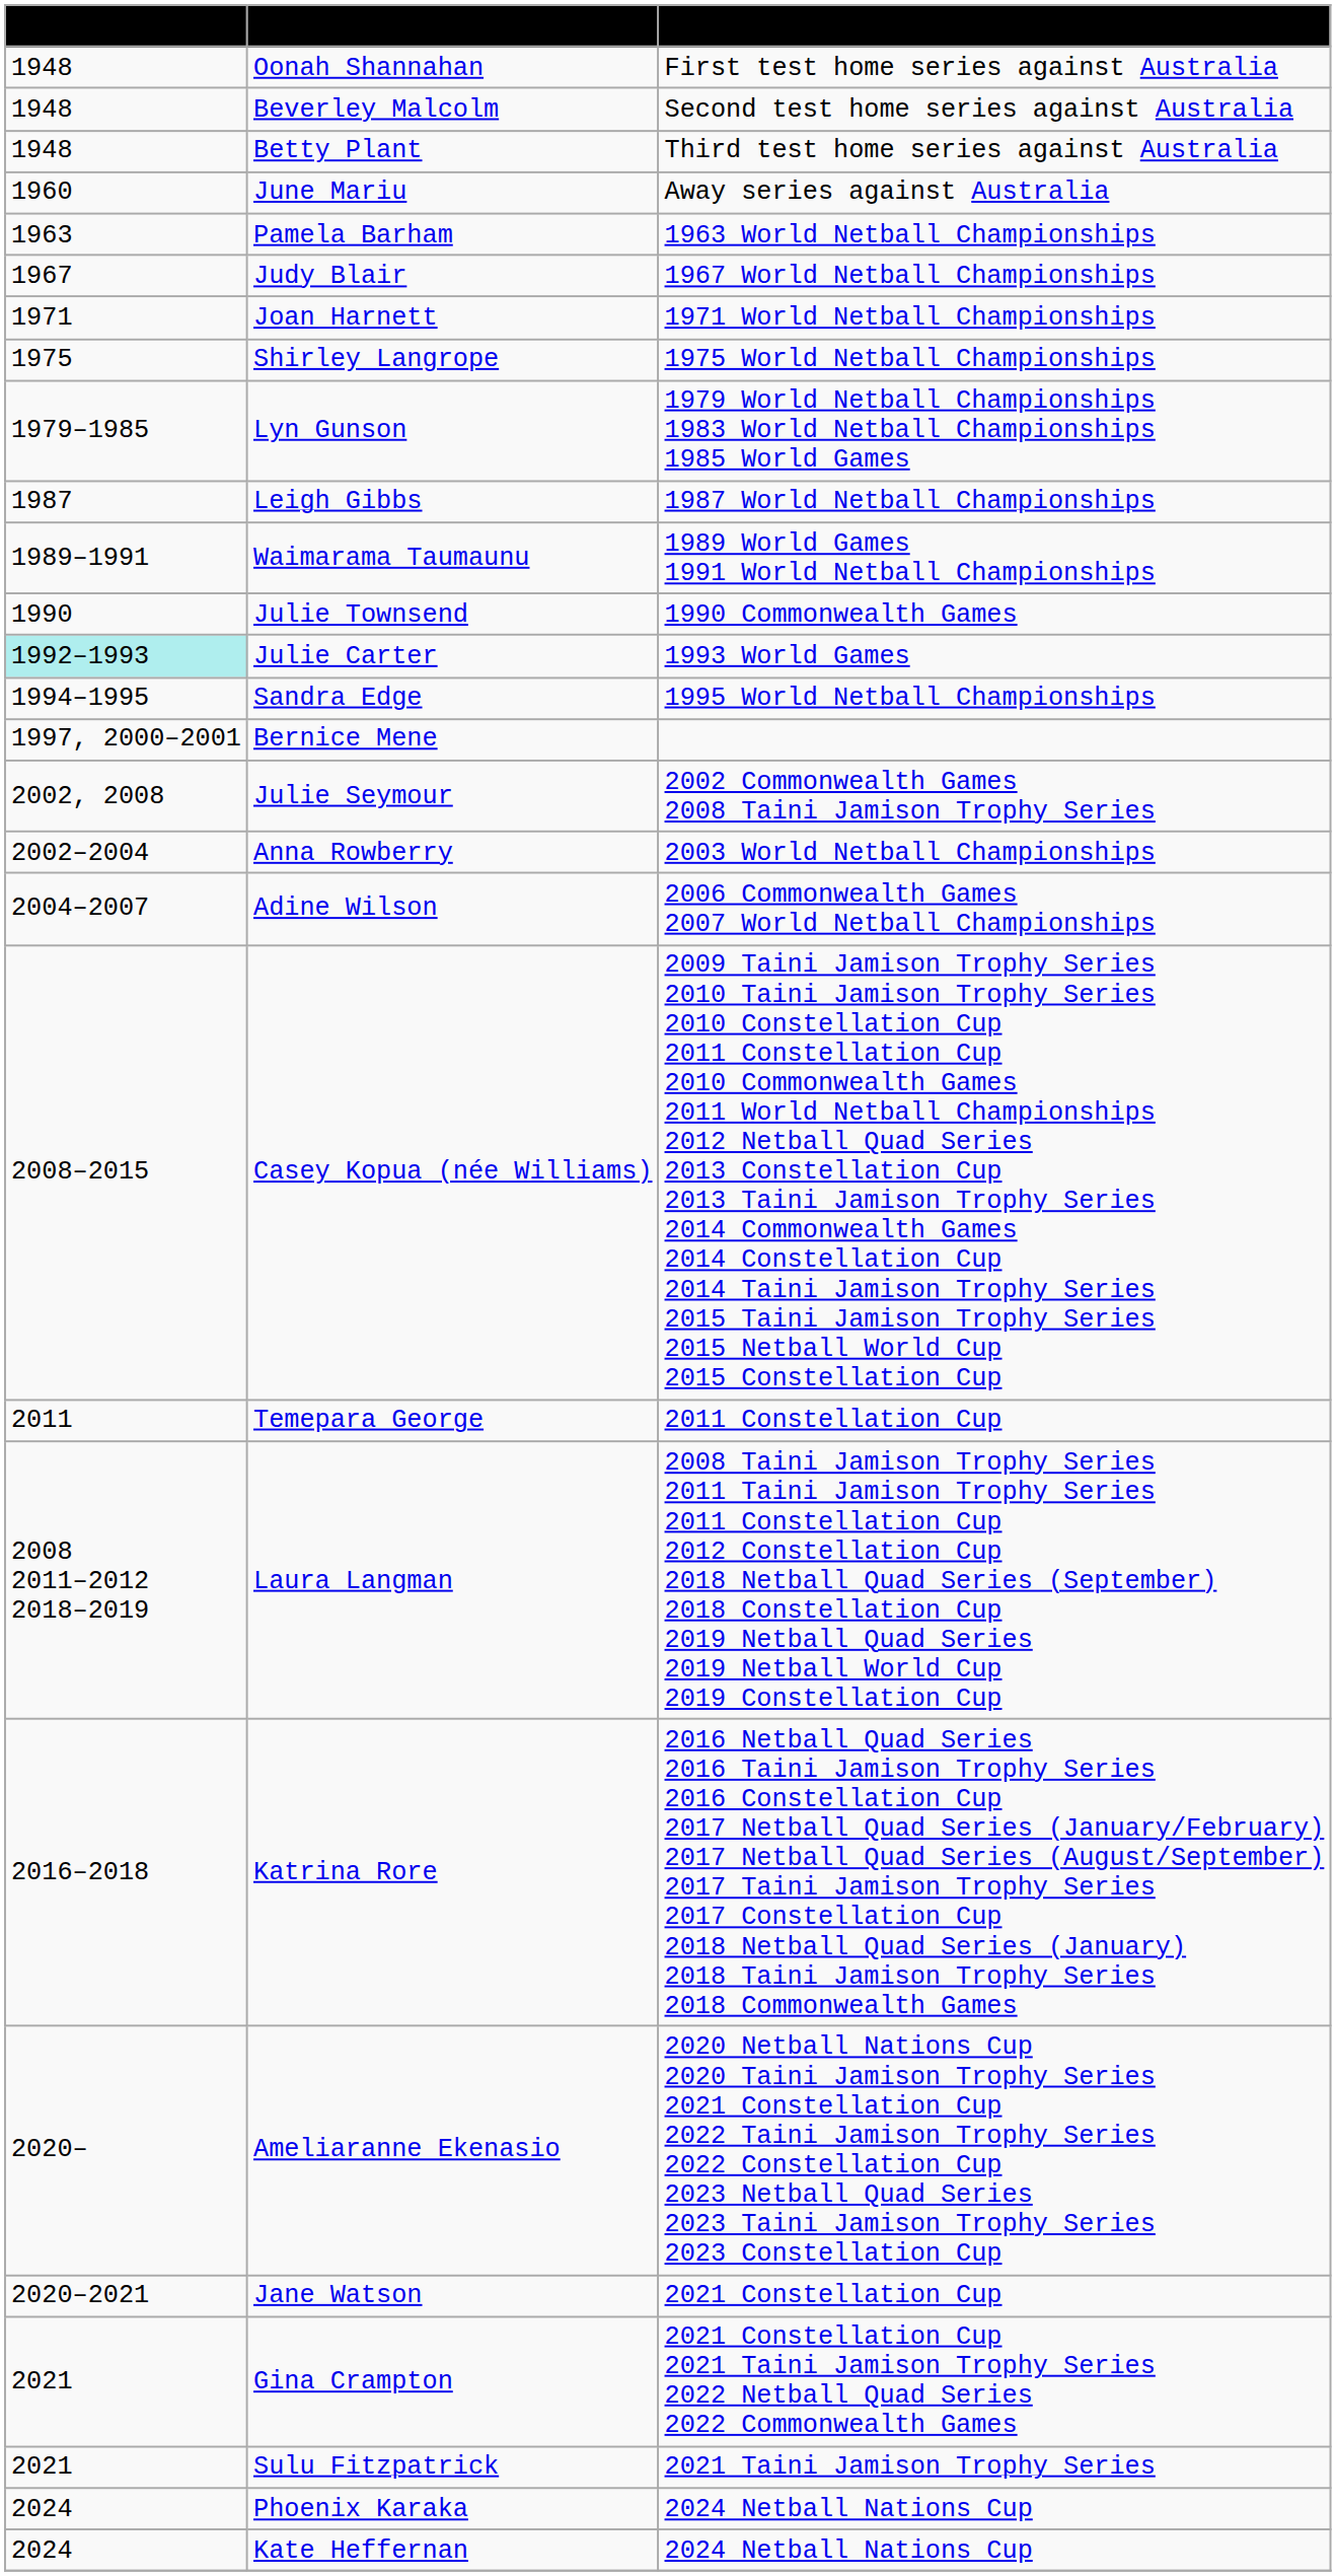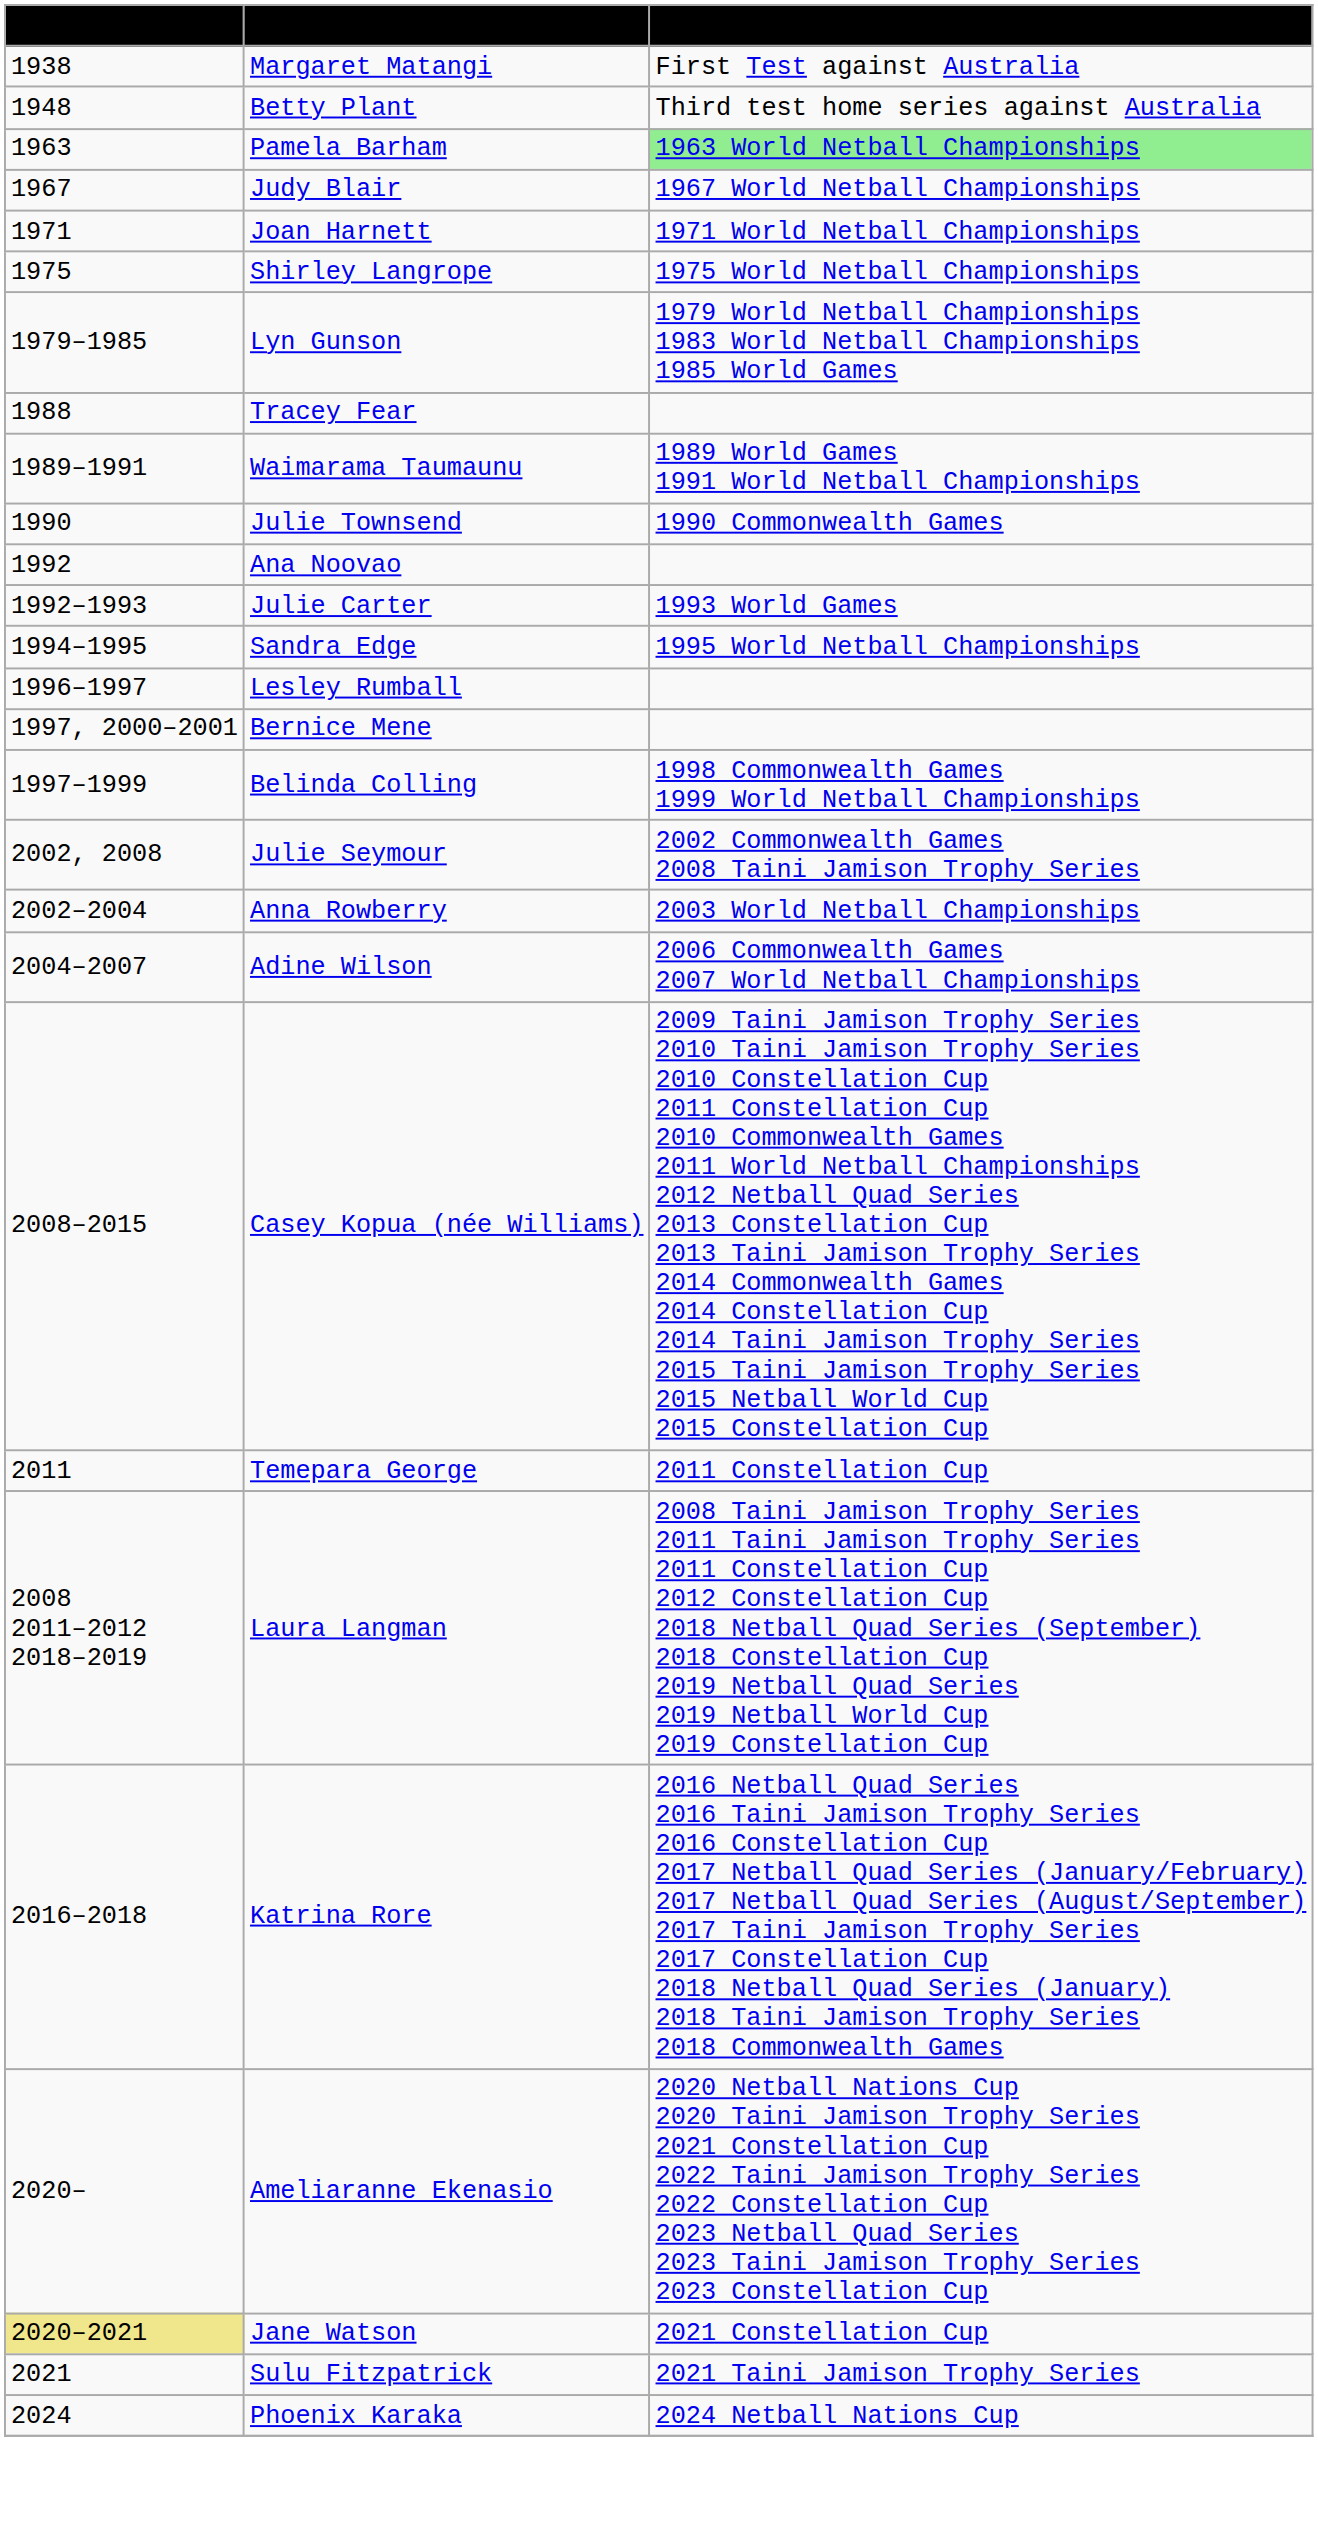 <table class="wikitable collapsible" border="1">
 <tr>
 <th style="background:black;"><span>Years</span></th>
 <th style="background:black;"><span>Captains</span></th>
 <th style="background:black;"><span>Series/Tournaments</span></th>
 </tr>
 <tr>
-<td>1948</td>
-<td><a href='#'>Oonah Shannahan</a></td>
-<td>First test home series against <a href='#'>Australia</a></td>
-</tr>
-<tr>
-<td>1948</td>
-<td><a href='#'>Beverley Malcolm</a></td>
-<td>Second test home series against <a href='#'>Australia</a></td>
+<td>1938</td>
+<td><a href='#'>Margaret Matangi</a></td>
+<td>First <a href='#'>Test</a> against <a href='#'>Australia</a></td>
 </tr>
 <tr>
 <td>1948</td>
 <td><a href='#'>Betty Plant</a></td>
 <td>Third test home series against <a href='#'>Australia</a></td>
 </tr>
 <tr>
-<td>1960</td>
-<td><a href='#'>June Mariu</a></td>
-<td>Away series against <a href='#'>Australia</a></td>
-</tr>
-<tr>
 <td>1963</td>
 <td><a href='#'>Pamela Barham</a></td>
-<td><a href='#'>1963 World Netball Championships</a></td>
+<td style="background: lightgreen;"><a href='#'>1963 World Netball Championships</a></td>
 </tr>
 <tr>
 <td>1967</td>
 <td><a href='#'>Judy Blair</a></td>
 <td><a href='#'>1967 World Netball Championships</a></td>
 </tr>
 <tr>
 <td>1971</td>
 <td><a href='#'>Joan Harnett</a></td>
 <td><a href='#'>1971 World Netball Championships</a></td>
 </tr>
 <tr>
 <td>1975</td>
 <td><a href='#'>Shirley Langrope</a></td>
 <td><a href='#'>1975 World Netball Championships</a></td>
 </tr>
 <tr>
 <td>1979–1985</td>
 <td><a href='#'>Lyn Gunson</a></td>
 <td><a href='#'>1979 World Netball Championships</a><br><a href='#'>1983 World Netball Championships</a><br><a href='#'>1985 World Games</a></td>
 </tr>
 <tr>
-<td>1987</td>
-<td><a href='#'>Leigh Gibbs</a></td>
-<td><a href='#'>1987 World Netball Championships</a></td>
+<td>1988</td>
+<td><a href='#'>Tracey Fear</a></td>
+<td></td>
 </tr>
 <tr>
 <td>1989–1991</td>
 <td><a href='#'>Waimarama Taumaunu</a></td>
 <td><a href='#'>1989 World Games</a><br><a href='#'>1991 World Netball Championships</a></td>
 </tr>
 <tr>
 <td>1990</td>
 <td><a href='#'>Julie Townsend</a></td>
 <td><a href='#'>1990 Commonwealth Games</a></td>
 </tr>
 <tr>
-<td style="background: paleturquoise;">1992–1993</td>
+<td>1992</td>
+<td><a href='#'>Ana Noovao</a></td>
+<td></td>
+</tr>
+<tr>
+<td>1992–1993</td>
 <td><a href='#'>Julie Carter</a></td>
 <td><a href='#'>1993 World Games</a></td>
 </tr>
 <tr>
 <td>1994–1995</td>
 <td><a href='#'>Sandra Edge</a></td>
 <td><a href='#'>1995 World Netball Championships</a></td>
 </tr>
 <tr>
+<td>1996–1997</td>
+<td><a href='#'>Lesley Rumball</a></td>
+<td></td>
+</tr>
+<tr>
 <td>1997, 2000–2001</td>
 <td><a href='#'>Bernice Mene</a></td>
 <td></td>
+</tr>
+<tr>
+<td>1997–1999</td>
+<td><a href='#'>Belinda Colling</a></td>
+<td><a href='#'>1998 Commonwealth Games</a><br><a href='#'>1999 World Netball Championships</a></td>
 </tr>
 <tr>
 <td>2002, 2008</td>
 <td><a href='#'>Julie Seymour</a></td>
 <td><a href='#'>2002 Commonwealth Games</a><br><a href='#'>2008 Taini Jamison Trophy Series</a></td>
 </tr>
 <tr>
 <td>2002–2004</td>
 <td><a href='#'>Anna Rowberry</a></td>
 <td><a href='#'>2003 World Netball Championships</a></td>
 </tr>
 <tr>
 <td>2004–2007</td>
 <td><a href='#'>Adine Wilson</a></td>
 <td><a href='#'>2006 Commonwealth Games</a><br><a href='#'>2007 World Netball Championships</a></td>
 </tr>
 <tr>
 <td>2008–2015</td>
 <td><a href='#'>Casey Kopua (née Williams)</a></td>
 <td><a href='#'>2009 Taini Jamison Trophy Series</a><br><a href='#'>2010 Taini Jamison Trophy Series</a><br><a href='#'>2010 Constellation Cup</a><br><a href='#'>2011 Constellation Cup</a><br><a href='#'>2010 Commonwealth Games</a><br><a href='#'>2011 World Netball Championships</a><br><a href='#'>2012 Netball Quad Series</a><br><a href='#'>2013 Constellation Cup</a><br><a href='#'>2013 Taini Jamison Trophy Series</a><br><a href='#'>2014 Commonwealth Games</a><br><a href='#'>2014 Constellation Cup</a><br><a href='#'>2014 Taini Jamison Trophy Series</a><br><a href='#'>2015 Taini Jamison Trophy Series</a><br><a href='#'>2015 Netball World Cup</a><br><a href='#'>2015 Constellation Cup</a></td>
 </tr>
 <tr>
 <td>2011</td>
 <td><a href='#'>Temepara George</a></td>
 <td><a href='#'>2011 Constellation Cup</a></td>
 </tr>
 <tr>
 <td>2008<br>2011–2012<br>2018–2019</td>
 <td><a href='#'>Laura Langman</a></td>
 <td><a href='#'>2008 Taini Jamison Trophy Series</a><br><a href='#'>2011 Taini Jamison Trophy Series</a><br><a href='#'>2011 Constellation Cup</a><br><a href='#'>2012 Constellation Cup</a><br><a href='#'>2018 Netball Quad Series (September)</a><br><a href='#'>2018 Constellation Cup</a><br><a href='#'>2019 Netball Quad Series</a><br><a href='#'>2019 Netball World Cup</a><br><a href='#'>2019 Constellation Cup</a></td>
 </tr>
 <tr>
 <td>2016–2018</td>
 <td><a href='#'>Katrina Rore</a></td>
 <td><a href='#'>2016 Netball Quad Series</a><br><a href='#'>2016 Taini Jamison Trophy Series</a><br><a href='#'>2016 Constellation Cup</a><br><a href='#'>2017 Netball Quad Series (January/February)</a><br><a href='#'>2017 Netball Quad Series (August/September)</a><br><a href='#'>2017 Taini Jamison Trophy Series</a><br><a href='#'>2017 Constellation Cup</a><br><a href='#'>2018 Netball Quad Series (January)</a><br><a href='#'>2018 Taini Jamison Trophy Series</a><br><a href='#'>2018 Commonwealth Games</a></td>
 </tr>
 <tr>
 <td>2020–</td>
 <td><a href='#'>Ameliaranne Ekenasio</a></td>
 <td><a href='#'>2020 Netball Nations Cup</a><br><a href='#'>2020 Taini Jamison Trophy Series</a><br><a href='#'>2021 Constellation Cup</a><br><a href='#'>2022 Taini Jamison Trophy Series</a><br><a href='#'>2022 Constellation Cup</a><br><a href='#'>2023 Netball Quad Series</a><br><a href='#'>2023 Taini Jamison Trophy Series</a><br><a href='#'>2023 Constellation Cup</a></td>
 </tr>
 <tr>
-<td>2020–2021</td>
+<td style="background: khaki;">2020–2021</td>
 <td><a href='#'>Jane Watson</a></td>
 <td><a href='#'>2021 Constellation Cup</a></td>
-</tr>
-<tr>
-<td>2021</td>
-<td><a href='#'>Gina Crampton</a></td>
-<td><a href='#'>2021 Constellation Cup</a><br><a href='#'>2021 Taini Jamison Trophy Series</a><br><a href='#'>2022 Netball Quad Series</a><br><a href='#'>2022 Commonwealth Games</a></td>
 </tr>
 <tr>
 <td>2021</td>
 <td><a href='#'>Sulu Fitzpatrick</a></td>
 <td><a href='#'>2021 Taini Jamison Trophy Series</a></td>
 </tr>
 <tr>
 <td>2024</td>
 <td><a href='#'>Phoenix Karaka</a></td>
 <td><a href='#'>2024 Netball Nations Cup</a></td>
 </tr>
 <tr>
-<td>2024</td>
-<td><a href='#'>Kate Heffernan</a></td>
-<td><a href='#'>2024 Netball Nations Cup</a></td>
-</tr>
-<tr>
 </tr>
 </table>
